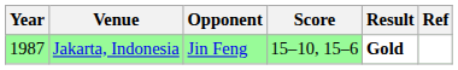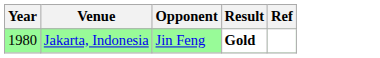 <table class="sortable wikitable" style="font-size: 90%;">
 <tr>
 <th>Year</th>
 <th>Venue</th>
 <th>Opponent</th>
-<th>Score</th>
 <th>Result</th>
 <th>Ref</th>
 </tr>
 <tr style="background:#98FB98">
-<td align="center">1987</td>
+<td align="center">1980</td>
 <td align="left"><a href='#'>Jakarta, Indonesia</a></td>
 <td align="left"> <a href='#'>Jin Feng</a></td>
-<td align="left">15–10, 15–6</td>
 <td style="text-align:left; background:white"> <strong>Gold</strong></td>
 <td style="text-align:center; background:white"></td>
 </tr>
 </table>
